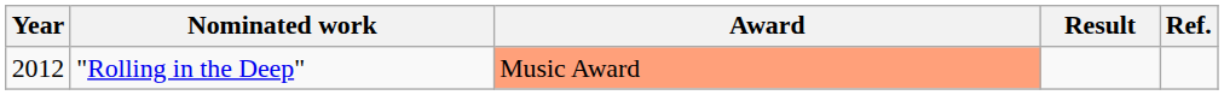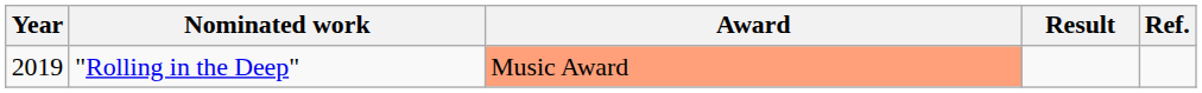 <table class="wikitable">
 <tr>
 <th>Year</th>
 <th width="250">Nominated work</th>
 <th width="325">Award</th>
 <th width="65">Result</th>
 <th>Ref.</th>
 </tr>
 <tr>
-<td>2012</td>
+<td>2019</td>
 <td>"<a href='#'>Rolling in the Deep</a>"</td>
 <td style="background: lightsalmon;">Music Award</td>
 <td></td>
 <td></td>
 </tr>
 </table>
